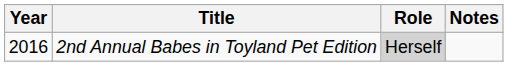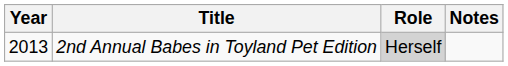 <table class="wikitable sortable">
 <tr>
 <th>Year</th>
 <th>Title</th>
 <th>Role</th>
 <th>Notes</th>
 </tr>
 <tr>
-<td>2016</td>
+<td>2013</td>
 <td><em>2nd Annual Babes in Toyland Pet Edition</em></td>
 <td style="background: lightgrey;">Herself</td>
 <td></td>
 </tr>
 </table>
